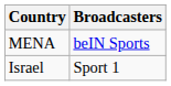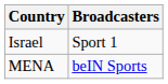 <table class="wikitable sortable">
 <tr>
 <th>Country</th>
 <th>Broadcasters</th>
 </tr>
 <tr>
+<td>Israel</td>
+<td>Sport 1</td>
+</tr>
+<tr>
 <td>MENA</td>
 <td><a href='#'>beIN Sports</a></td>
 </tr>
-<tr>
-<td>Israel</td>
-<td>Sport 1</td>
-</tr>
 </table>
